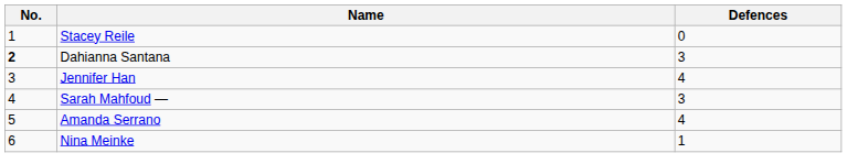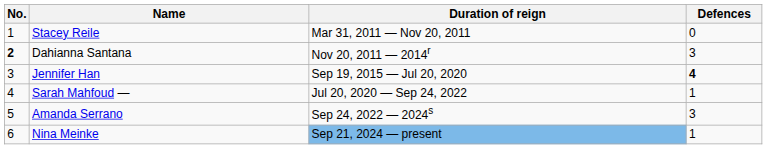 <table class="wikitable" width=80%>
 <tr>
 <th width=3%>No.</th>
 <th width=37%>Name</th>
+<th width=50%>Duration of reign</th>
 <th width=10%>Defences</th>
 </tr>
 <tr>
 <td>1</td>
 <td align=left> <a href='#'>Stacey Reile</a></td>
+<td>Mar 31, 2011 — Nov 20, 2011</td>
 <td>0</td>
 </tr>
 <tr>
 <td><strong>2</strong></td>
 <td align=left> Dahianna Santana</td>
+<td>Nov 20, 2011 — 2014<sup>r</sup></td>
 <td>3</td>
 </tr>
 <tr>
 <td>3</td>
 <td align=left> <a href='#'>Jennifer Han</a></td>
-<td>4</td>
+<td>Sep 19, 2015 — Jul 20, 2020</td>
+<td><strong>4</strong></td>
 </tr>
 <tr>
 <td>4</td>
 <td align=left> <a href='#'>Sarah Mahfoud</a> — </td>
-<td>3</td>
+<td>Jul 20, 2020 — Sep 24, 2022</td>
+<td>1</td>
 </tr>
 <tr>
 <td>5</td>
 <td align=left> <a href='#'>Amanda Serrano</a></td>
-<td>4</td>
+<td>Sep 24, 2022 — 2024<sup>s</sup></td>
+<td>3</td>
 </tr>
 <tr>
 <td>6</td>
 <td align=left> <a href='#'>Nina Meinke</a></td>
+<td style="background:#7CB9E8;" width=5px>Sep 21, 2024 — present</td>
 <td>1</td>
 </tr>
 </table>
